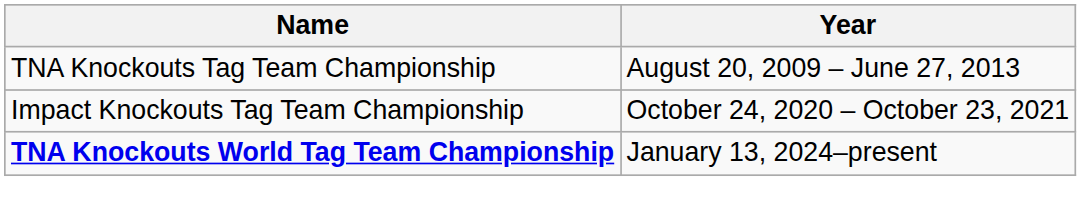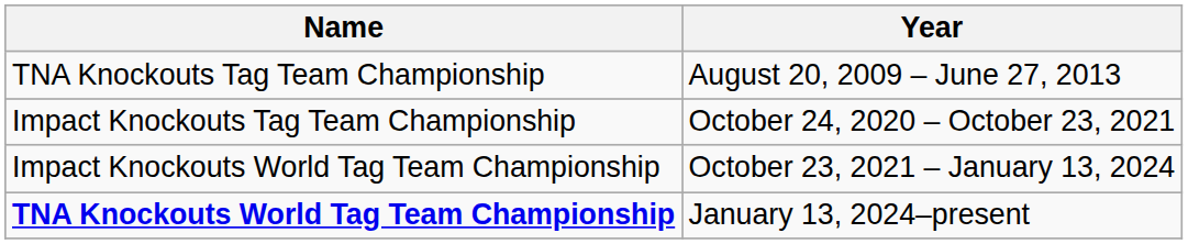 <table class="wikitable">
 <tr>
 <th>Name</th>
 <th>Year</th>
 </tr>
 <tr>
 <td>TNA Knockouts Tag Team Championship</td>
 <td>August 20, 2009 – June 27, 2013</td>
 </tr>
 <tr>
 <td>Impact Knockouts Tag Team Championship</td>
 <td>October 24, 2020 – October 23, 2021</td>
 </tr>
 <tr>
+<td>Impact Knockouts World Tag Team Championship</td>
+<td>October 23, 2021 – January 13, 2024</td>
+</tr>
+<tr>
 <td><strong><a href='#'>TNA Knockouts World Tag Team Championship</a></strong></td>
 <td>January 13, 2024–present</td>
 </tr>
 </table>
